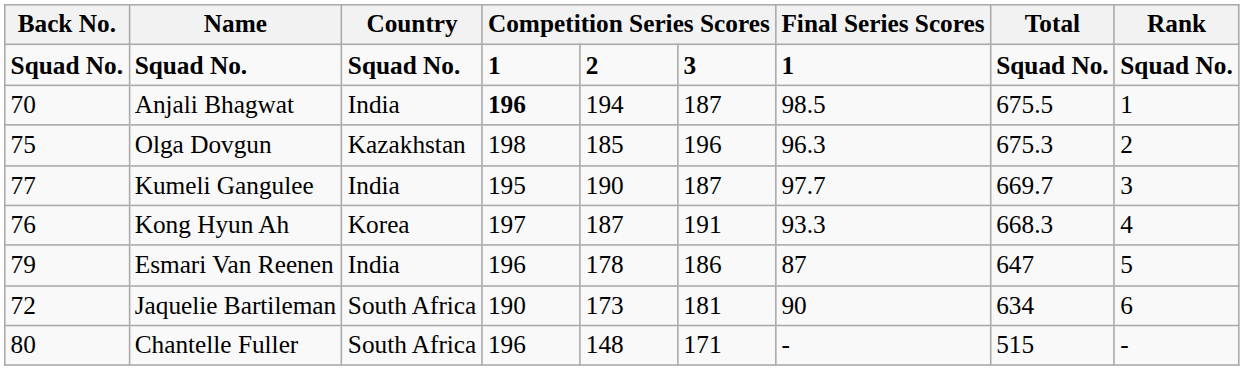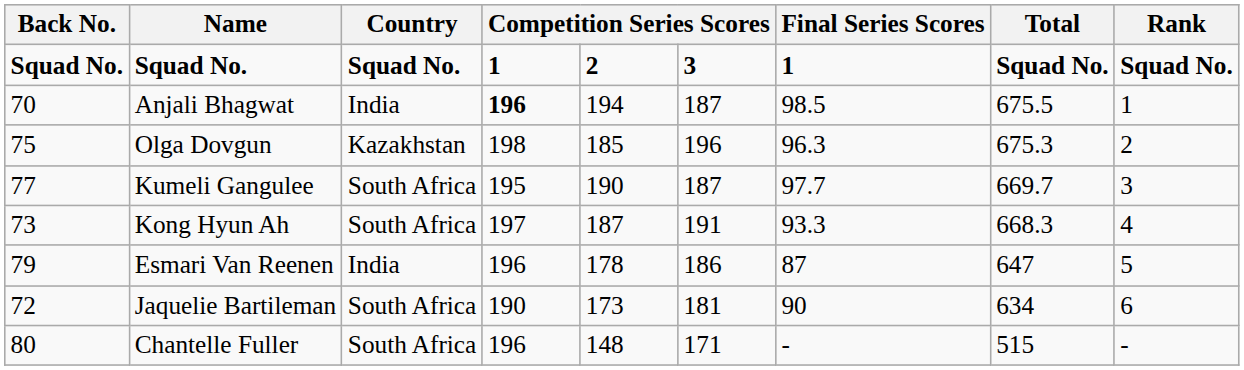 <table class="wikitable">
 <tr>
 <th>Back No.</th>
 <th>Name</th>
 <th>Country</th>
 <th colspan="3">Competition Series Scores</th>
 <th>Final Series Scores</th>
 <th>Total</th>
 <th>Rank</th>
 </tr>
 <tr>
 <td><span><strong>Squad No.</strong></span></td>
 <td><span><strong>Squad No.</strong></span></td>
 <td><span><strong>Squad No.</strong></span></td>
 <td><strong>1</strong></td>
 <td><strong>2</strong></td>
 <td><strong>3</strong></td>
 <td><strong>1</strong></td>
 <td><span><strong>Squad No.</strong></span></td>
 <td><span><strong>Squad No.</strong></span></td>
 </tr>
 <tr>
 <td>70</td>
 <td>Anjali Bhagwat</td>
 <td>India</td>
 <td><strong>196</strong></td>
 <td>194</td>
 <td>187</td>
 <td>98.5</td>
 <td>675.5</td>
 <td>1</td>
 </tr>
 <tr>
 <td>75</td>
 <td>Olga Dovgun</td>
 <td>Kazakhstan</td>
 <td>198</td>
 <td>185</td>
 <td>196</td>
 <td>96.3</td>
 <td>675.3</td>
 <td>2</td>
 </tr>
 <tr>
 <td>77</td>
 <td>Kumeli Gangulee</td>
-<td>India</td>
+<td>South Africa</td>
 <td>195</td>
 <td>190</td>
 <td>187</td>
 <td>97.7</td>
 <td>669.7</td>
 <td>3</td>
 </tr>
 <tr>
-<td>76</td>
+<td>73</td>
 <td>Kong Hyun Ah</td>
-<td>Korea</td>
+<td>South Africa</td>
 <td>197</td>
 <td>187</td>
 <td>191</td>
 <td>93.3</td>
 <td>668.3</td>
 <td>4</td>
 </tr>
 <tr>
 <td>79</td>
 <td>Esmari Van Reenen</td>
 <td>India</td>
 <td>196</td>
 <td>178</td>
 <td>186</td>
 <td>87</td>
 <td>647</td>
 <td>5</td>
 </tr>
 <tr>
 <td>72</td>
 <td>Jaquelie Bartileman</td>
 <td>South Africa</td>
 <td>190</td>
 <td>173</td>
 <td>181</td>
 <td>90</td>
 <td>634</td>
 <td>6</td>
 </tr>
 <tr>
 <td>80</td>
 <td>Chantelle Fuller</td>
 <td>South Africa</td>
 <td>196</td>
 <td>148</td>
 <td>171</td>
 <td>-</td>
 <td>515</td>
 <td>-</td>
 </tr>
 </table>
